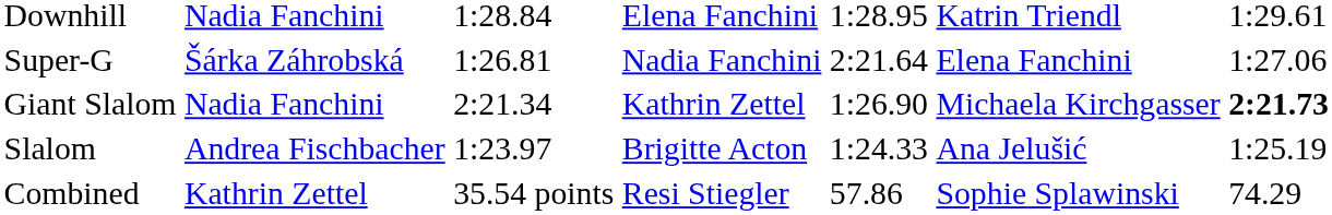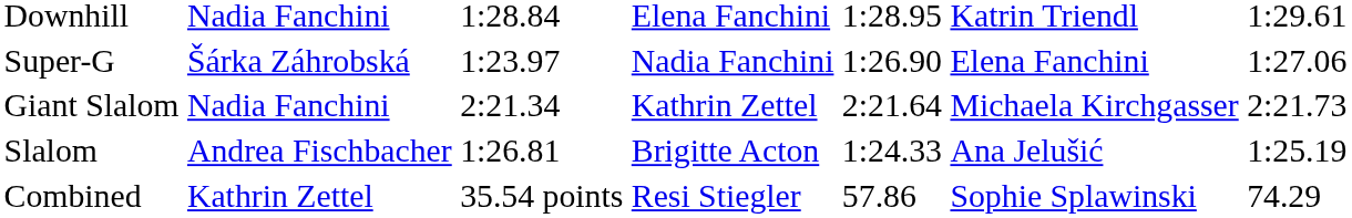 <table>
 <tr>
 <td>Downhill</td>
 <td><a href='#'>Nadia Fanchini</a><br></td>
 <td>1:28.84</td>
 <td><a href='#'>Elena Fanchini</a><br></td>
 <td>1:28.95</td>
 <td><a href='#'>Katrin Triendl</a><br></td>
 <td>1:29.61</td>
 </tr>
 <tr>
 <td>Super-G</td>
 <td><a href='#'>Šárka Záhrobská</a><br></td>
-<td>1:26.81</td>
+<td>1:23.97</td>
 <td><a href='#'>Nadia Fanchini</a><br></td>
-<td>2:21.64</td>
+<td>1:26.90</td>
 <td><a href='#'>Elena Fanchini</a><br></td>
 <td>1:27.06</td>
 </tr>
 <tr>
 <td>Giant Slalom</td>
 <td><a href='#'>Nadia Fanchini</a><br></td>
 <td>2:21.34</td>
 <td><a href='#'>Kathrin Zettel</a><br></td>
-<td>1:26.90</td>
+<td>2:21.64</td>
 <td><a href='#'>Michaela Kirchgasser</a><br></td>
-<td><strong>2:21.73</strong></td>
+<td>2:21.73</td>
 </tr>
 <tr>
 <td>Slalom</td>
 <td><a href='#'>Andrea Fischbacher</a><br></td>
-<td>1:23.97</td>
+<td>1:26.81</td>
 <td><a href='#'>Brigitte Acton</a><br></td>
 <td>1:24.33</td>
 <td><a href='#'>Ana Jelušić</a><br></td>
 <td>1:25.19</td>
 </tr>
 <tr>
 <td>Combined</td>
 <td><a href='#'>Kathrin Zettel</a><br></td>
 <td>35.54 points</td>
 <td><a href='#'>Resi Stiegler</a><br></td>
 <td>57.86</td>
 <td><a href='#'>Sophie Splawinski</a><br></td>
 <td>74.29</td>
 </tr>
 </table>
